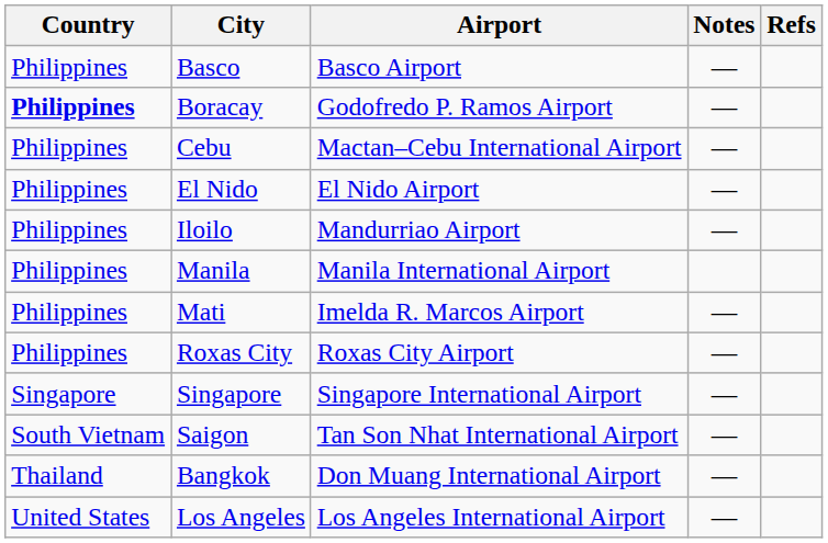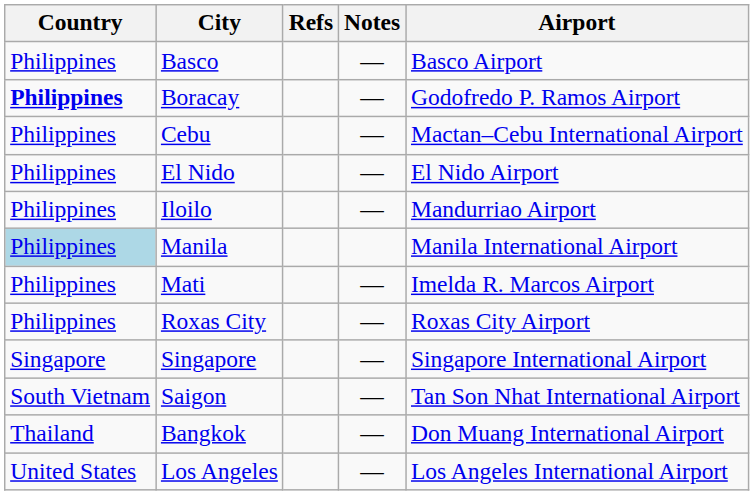 <table class="wikitable sortable toccolours">
 <tr>
 <th>Country</th>
 <th>City</th>
+<th class="unsortable">Refs</th>
+<th>Notes</th>
 <th>Airport</th>
-<th>Notes</th>
-<th class="unsortable">Refs</th>
 </tr>
 <tr>
 <td><a href='#'>Philippines</a></td>
 <td><a href='#'>Basco</a></td>
+<td align=center></td>
+<td align=center>—</td>
 <td><a href='#'>Basco Airport</a></td>
-<td align=center>—</td>
-<td align=center></td>
 </tr>
 <tr>
 <td><strong><a href='#'>Philippines</a></strong></td>
 <td><a href='#'>Boracay</a></td>
+<td align=center></td>
+<td align=center>—</td>
 <td><a href='#'>Godofredo P. Ramos Airport</a></td>
-<td align=center>—</td>
-<td align=center></td>
 </tr>
 <tr>
 <td><a href='#'>Philippines</a></td>
 <td><a href='#'>Cebu</a></td>
+<td align=center></td>
+<td align=center>—</td>
 <td><a href='#'>Mactan–Cebu International Airport</a></td>
-<td align=center>—</td>
-<td align=center></td>
 </tr>
 <tr>
 <td><a href='#'>Philippines</a></td>
 <td><a href='#'>El Nido</a></td>
+<td align=center></td>
+<td align=center>—</td>
 <td><a href='#'>El Nido Airport</a></td>
-<td align=center>—</td>
-<td align=center></td>
 </tr>
 <tr>
 <td><a href='#'>Philippines</a></td>
 <td><a href='#'>Iloilo</a></td>
+<td align=center></td>
+<td align=center>—</td>
 <td><a href='#'>Mandurriao Airport</a></td>
-<td align=center>—</td>
-<td align=center></td>
 </tr>
 <tr>
-<td><a href='#'>Philippines</a></td>
+<td style="background: lightblue;"><a href='#'>Philippines</a></td>
 <td><a href='#'>Manila</a></td>
+<td align=center></td>
+<td></td>
 <td><a href='#'>Manila International Airport</a></td>
-<td></td>
-<td align=center></td>
 </tr>
 <tr>
 <td><a href='#'>Philippines</a></td>
 <td><a href='#'>Mati</a></td>
+<td align=center></td>
+<td align=center>—</td>
 <td><a href='#'>Imelda R. Marcos Airport</a></td>
-<td align=center>—</td>
-<td align=center></td>
 </tr>
 <tr>
 <td><a href='#'>Philippines</a></td>
 <td><a href='#'>Roxas City</a></td>
+<td align=center></td>
+<td align=center>—</td>
 <td><a href='#'>Roxas City Airport</a></td>
-<td align=center>—</td>
-<td align=center></td>
 </tr>
 <tr>
 <td><a href='#'>Singapore</a></td>
 <td><a href='#'>Singapore</a></td>
+<td align=center></td>
+<td align=center>—</td>
 <td><a href='#'>Singapore International Airport</a></td>
-<td align=center>—</td>
-<td align=center></td>
 </tr>
 <tr>
 <td><a href='#'>South Vietnam</a></td>
 <td><a href='#'>Saigon</a></td>
+<td align=center></td>
+<td align=center>—</td>
 <td><a href='#'>Tan Son Nhat International Airport</a></td>
-<td align=center>—</td>
-<td align=center></td>
 </tr>
 <tr>
 <td><a href='#'>Thailand</a></td>
 <td><a href='#'>Bangkok</a></td>
+<td align=center></td>
+<td align=center>—</td>
 <td><a href='#'>Don Muang International Airport</a></td>
-<td align=center>—</td>
-<td align=center></td>
 </tr>
 <tr>
 <td><a href='#'>United States</a></td>
 <td><a href='#'>Los Angeles</a></td>
+<td align=center></td>
+<td align=center>—</td>
 <td><a href='#'>Los Angeles International Airport</a></td>
-<td align=center>—</td>
-<td align=center></td>
 </tr>
 </table>
